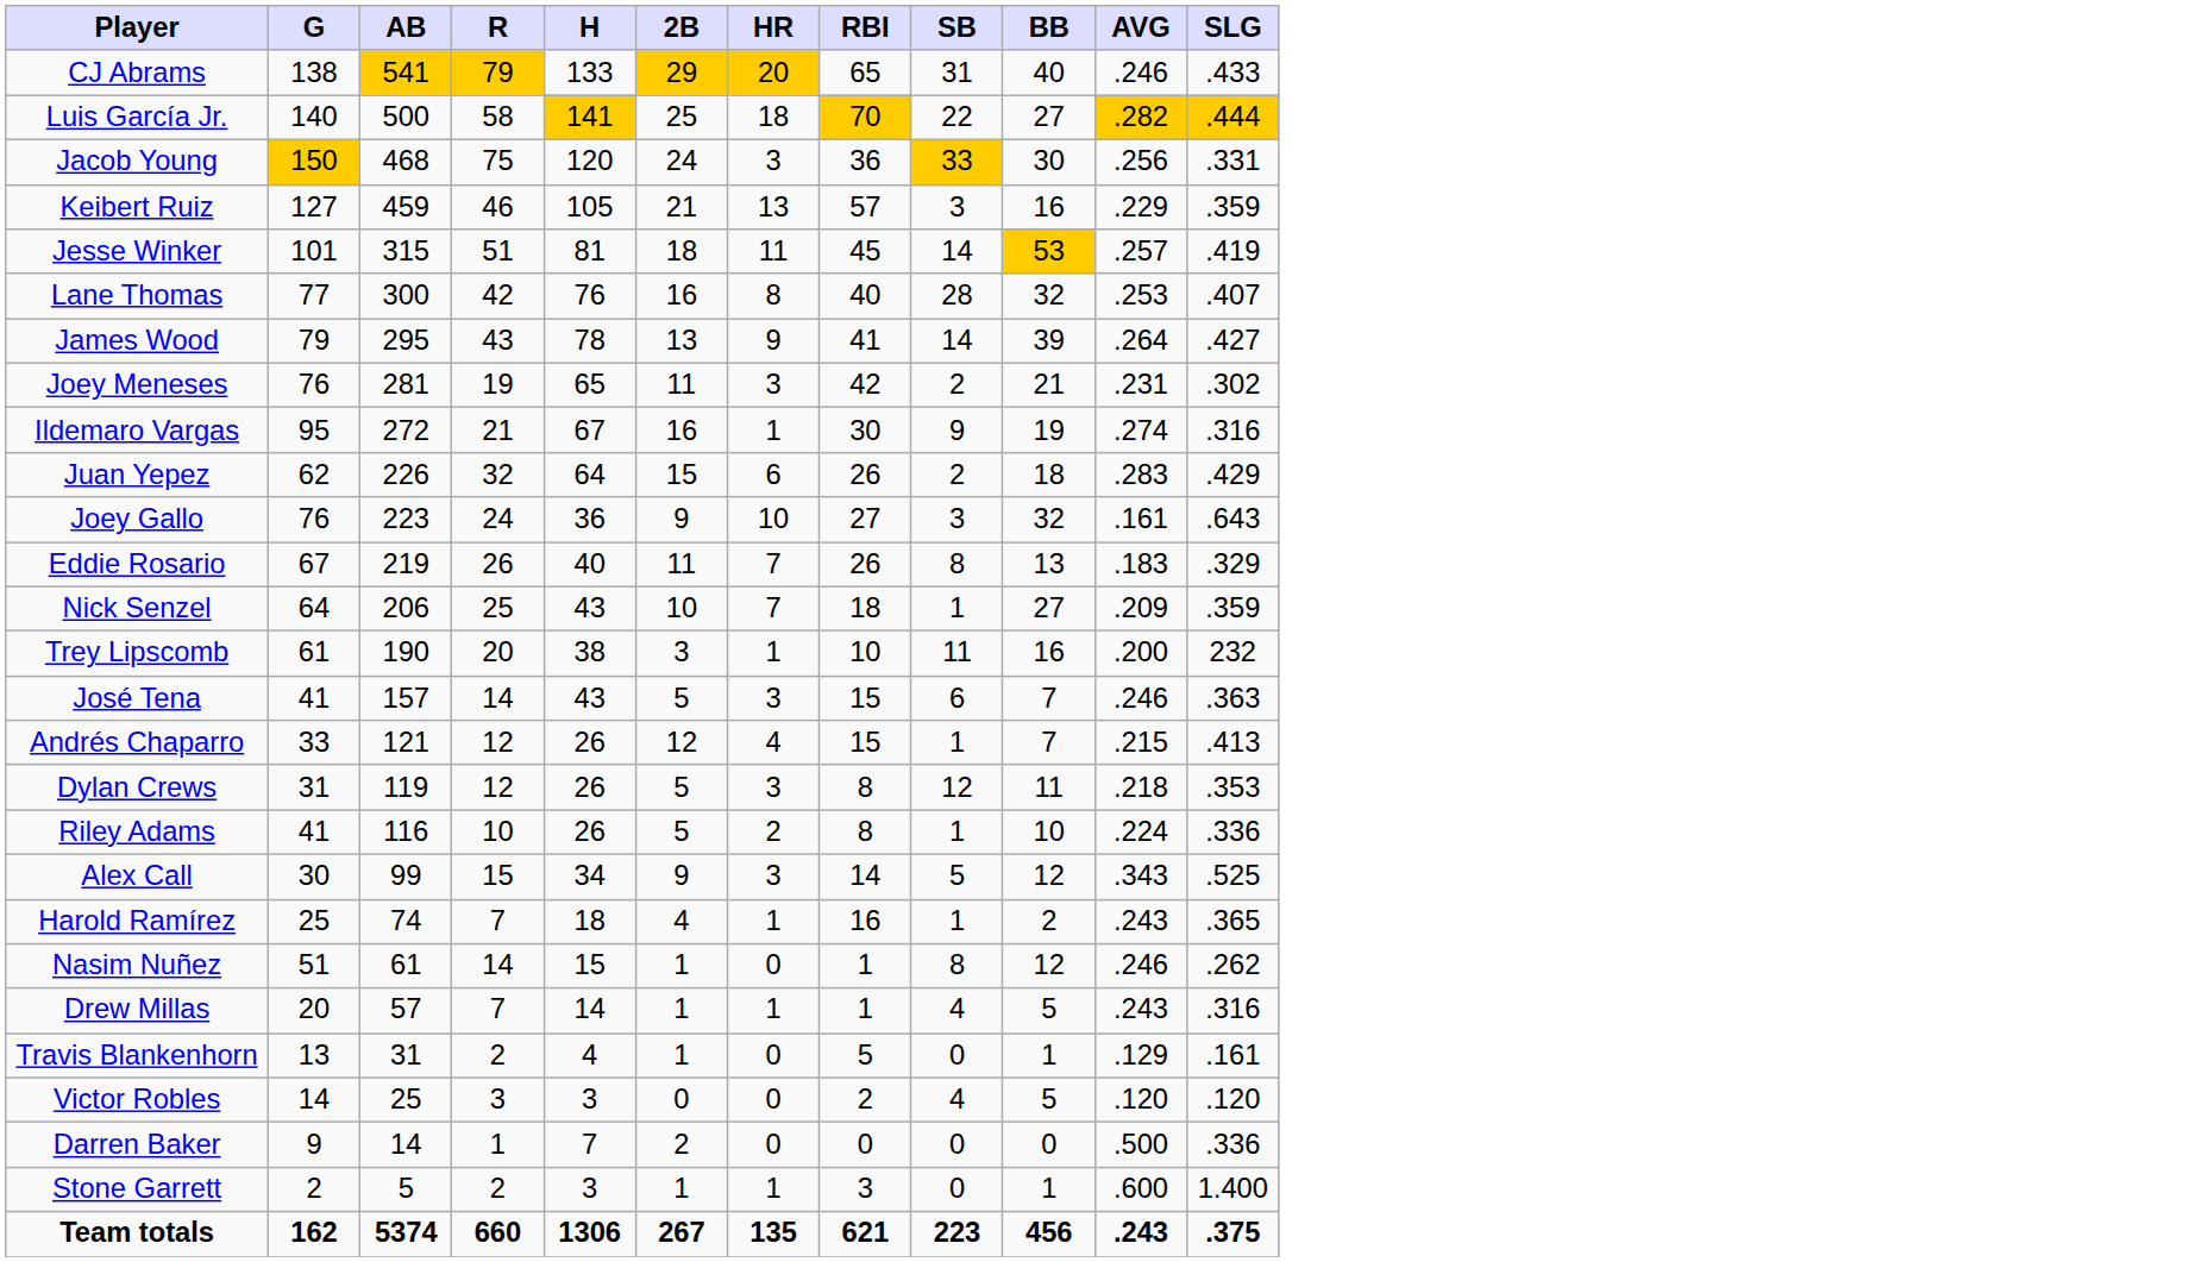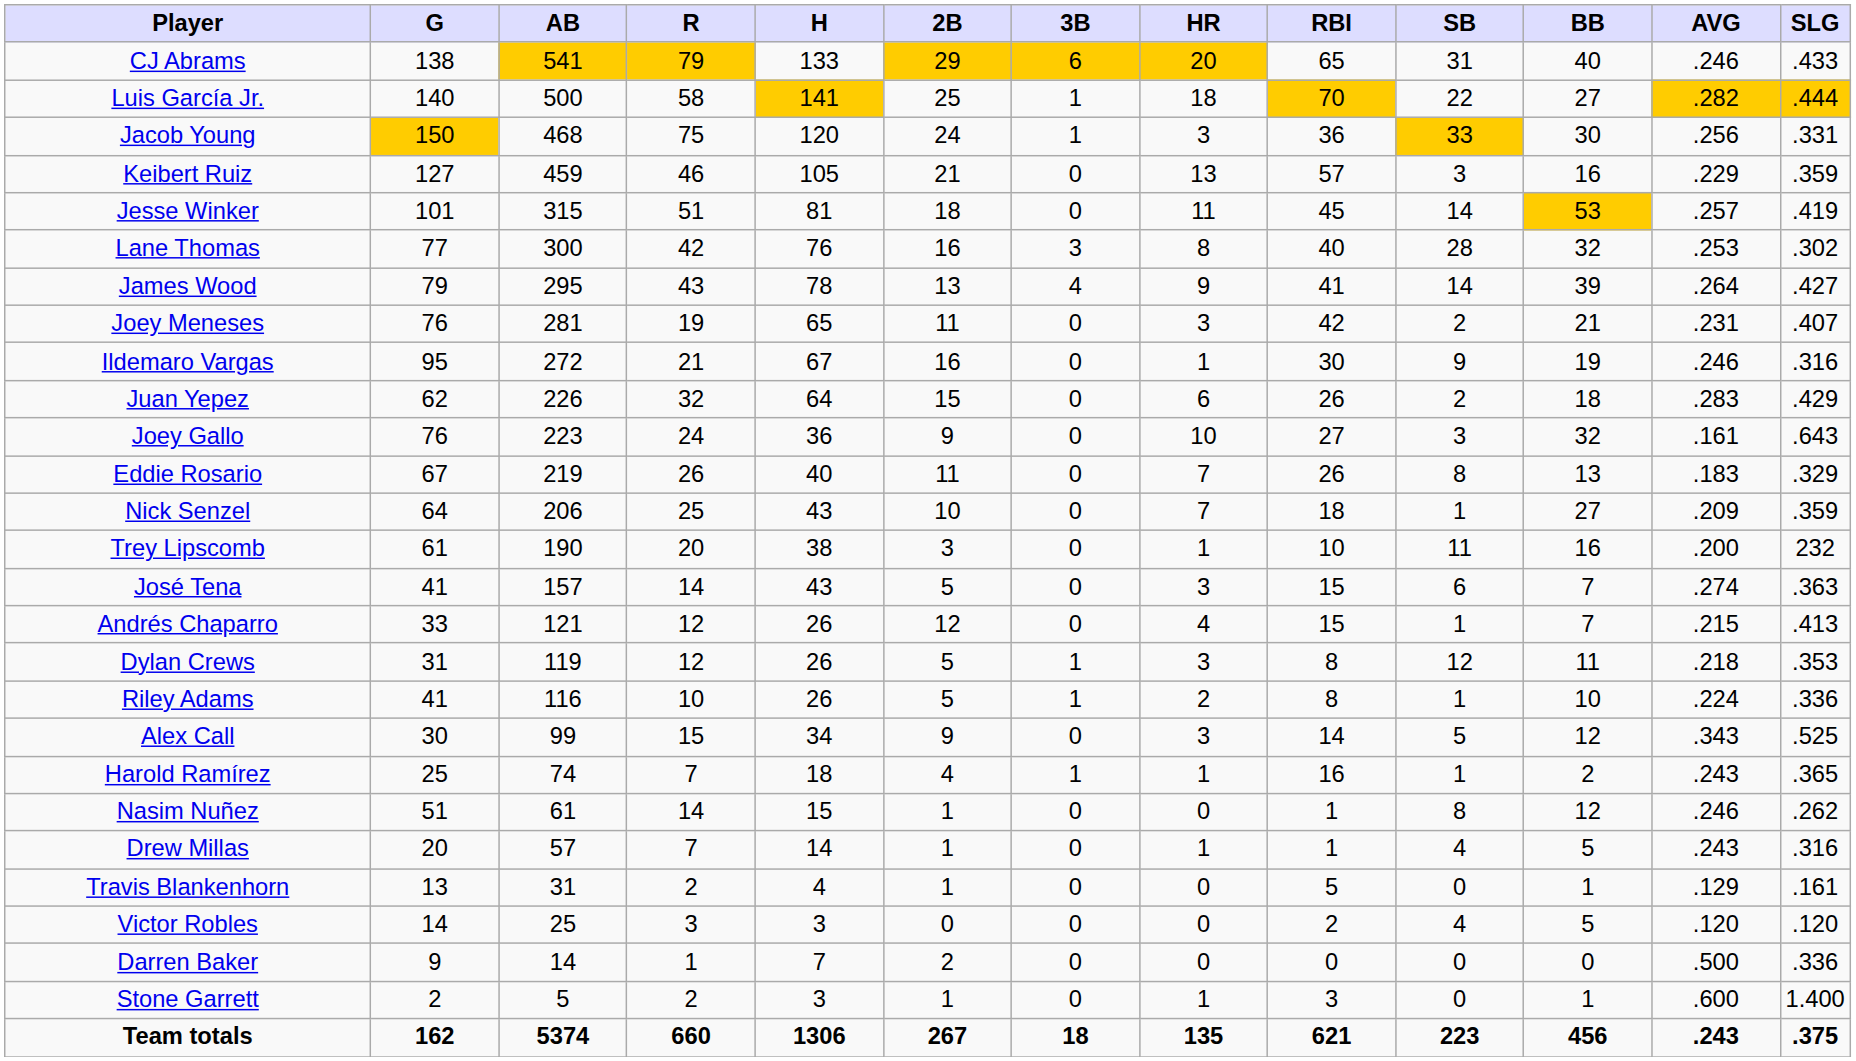 <table class="wikitable" style="text-align:center;">
 <tr>
 <th style="background:#ddf;width:20%;"><strong>Player</strong></th>
 <th style="background:#ddf;width:7%;"><strong>G</strong></th>
 <th style="background:#ddf;width:7%;"><strong>AB</strong></th>
 <th style="background:#ddf;width:7%;"><strong>R</strong></th>
 <th style="background:#ddf;width:7%;"><strong>H</strong></th>
 <th style="background:#ddf;width:7%;"><strong>2B</strong></th>
+<th style="background:#ddf;width:7%;"><strong>3B</strong></th>
 <th style="background:#ddf;width:7%;"><strong>HR</strong></th>
 <th style="background:#ddf;width:7%;"><strong>RBI</strong></th>
 <th style="background:#ddf;width:7%;"><strong>SB</strong></th>
 <th style="background:#ddf;width:7%;"><strong>BB</strong></th>
 <th style="background:#ddf;width:7%;"><strong>AVG</strong></th>
 <th style="background:#ddf;width:7%;"><strong>SLG</strong></th>
 </tr>
 <tr>
 <td><a href='#'>CJ Abrams</a></td>
 <td>138</td>
 <td bgcolor=#ffcc00>541</td>
 <td bgcolor=#ffcc00>79</td>
 <td>133</td>
 <td bgcolor=#ffcc00>29</td>
+<td bgcolor=#ffcc00>6</td>
 <td bgcolor=#ffcc00>20</td>
 <td>65</td>
 <td>31</td>
 <td>40</td>
 <td>.246</td>
 <td>.433</td>
 </tr>
 <tr>
 <td><a href='#'>Luis García Jr.</a></td>
 <td>140</td>
 <td>500</td>
 <td>58</td>
 <td bgcolor=#ffcc00>141</td>
 <td>25</td>
+<td>1</td>
 <td>18</td>
 <td bgcolor=#ffcc00>70</td>
 <td>22</td>
 <td>27</td>
 <td bgcolor=#ffcc00>.282</td>
 <td bgcolor=#ffcc00>.444</td>
 </tr>
 <tr>
 <td><a href='#'>Jacob Young</a></td>
 <td bgcolor=#ffcc00>150</td>
 <td>468</td>
 <td>75</td>
 <td>120</td>
 <td>24</td>
+<td>1</td>
 <td>3</td>
 <td>36</td>
 <td bgcolor=#ffcc00>33</td>
 <td>30</td>
 <td>.256</td>
 <td>.331</td>
 </tr>
 <tr>
 <td><a href='#'>Keibert Ruiz</a></td>
 <td>127</td>
 <td>459</td>
 <td>46</td>
 <td>105</td>
 <td>21</td>
+<td>0</td>
 <td>13</td>
 <td>57</td>
 <td>3</td>
 <td>16</td>
 <td>.229</td>
 <td>.359</td>
 </tr>
 <tr>
 <td><a href='#'>Jesse Winker</a></td>
 <td>101</td>
 <td>315</td>
 <td>51</td>
 <td>81</td>
 <td>18</td>
+<td>0</td>
 <td>11</td>
 <td>45</td>
 <td>14</td>
 <td bgcolor=#ffcc00>53</td>
 <td>.257</td>
 <td>.419</td>
 </tr>
 <tr>
 <td><a href='#'>Lane Thomas</a></td>
 <td>77</td>
 <td>300</td>
 <td>42</td>
 <td>76</td>
 <td>16</td>
+<td>3</td>
 <td>8</td>
 <td>40</td>
 <td>28</td>
 <td>32</td>
 <td>.253</td>
-<td>.407</td>
+<td>.302</td>
 </tr>
 <tr>
 <td><a href='#'>James Wood</a></td>
 <td>79</td>
 <td>295</td>
 <td>43</td>
 <td>78</td>
 <td>13</td>
+<td>4</td>
 <td>9</td>
 <td>41</td>
 <td>14</td>
 <td>39</td>
 <td>.264</td>
 <td>.427</td>
 </tr>
 <tr>
 <td><a href='#'>Joey Meneses</a></td>
 <td>76</td>
 <td>281</td>
 <td>19</td>
 <td>65</td>
 <td>11</td>
+<td>0</td>
 <td>3</td>
 <td>42</td>
 <td>2</td>
 <td>21</td>
 <td>.231</td>
-<td>.302</td>
+<td>.407</td>
 </tr>
 <tr>
 <td><a href='#'>Ildemaro Vargas</a></td>
 <td>95</td>
 <td>272</td>
 <td>21</td>
 <td>67</td>
 <td>16</td>
+<td>0</td>
 <td>1</td>
 <td>30</td>
 <td>9</td>
 <td>19</td>
-<td>.274</td>
+<td>.246</td>
 <td>.316</td>
 </tr>
 <tr>
 <td><a href='#'>Juan Yepez</a></td>
 <td>62</td>
 <td>226</td>
 <td>32</td>
 <td>64</td>
 <td>15</td>
+<td>0</td>
 <td>6</td>
 <td>26</td>
 <td>2</td>
 <td>18</td>
 <td>.283</td>
 <td>.429</td>
 </tr>
 <tr>
 <td><a href='#'>Joey Gallo</a></td>
 <td>76</td>
 <td>223</td>
 <td>24</td>
 <td>36</td>
 <td>9</td>
+<td>0</td>
 <td>10</td>
 <td>27</td>
 <td>3</td>
 <td>32</td>
 <td>.161</td>
 <td>.643</td>
 </tr>
 <tr>
 <td><a href='#'>Eddie Rosario</a></td>
 <td>67</td>
 <td>219</td>
 <td>26</td>
 <td>40</td>
 <td>11</td>
+<td>0</td>
 <td>7</td>
 <td>26</td>
 <td>8</td>
 <td>13</td>
 <td>.183</td>
 <td>.329</td>
 </tr>
 <tr>
 <td><a href='#'>Nick Senzel</a></td>
 <td>64</td>
 <td>206</td>
 <td>25</td>
 <td>43</td>
 <td>10</td>
+<td>0</td>
 <td>7</td>
 <td>18</td>
 <td>1</td>
 <td>27</td>
 <td>.209</td>
 <td>.359</td>
 </tr>
 <tr>
 <td><a href='#'>Trey Lipscomb</a></td>
 <td>61</td>
 <td>190</td>
 <td>20</td>
 <td>38</td>
 <td>3</td>
+<td>0</td>
 <td>1</td>
 <td>10</td>
 <td>11</td>
 <td>16</td>
 <td>.200</td>
 <td>232</td>
 </tr>
 <tr>
 <td><a href='#'>José Tena</a></td>
 <td>41</td>
 <td>157</td>
 <td>14</td>
 <td>43</td>
 <td>5</td>
+<td>0</td>
 <td>3</td>
 <td>15</td>
 <td>6</td>
 <td>7</td>
-<td>.246</td>
+<td>.274</td>
 <td>.363</td>
 </tr>
 <tr>
 <td><a href='#'>Andrés Chaparro</a></td>
 <td>33</td>
 <td>121</td>
 <td>12</td>
 <td>26</td>
 <td>12</td>
+<td>0</td>
 <td>4</td>
 <td>15</td>
 <td>1</td>
 <td>7</td>
 <td>.215</td>
 <td>.413</td>
 </tr>
 <tr>
 <td><a href='#'>Dylan Crews</a></td>
 <td>31</td>
 <td>119</td>
 <td>12</td>
 <td>26</td>
 <td>5</td>
+<td>1</td>
 <td>3</td>
 <td>8</td>
 <td>12</td>
 <td>11</td>
 <td>.218</td>
 <td>.353</td>
 </tr>
 <tr>
 <td><a href='#'>Riley Adams</a></td>
 <td>41</td>
 <td>116</td>
 <td>10</td>
 <td>26</td>
 <td>5</td>
+<td>1</td>
 <td>2</td>
 <td>8</td>
 <td>1</td>
 <td>10</td>
 <td>.224</td>
 <td>.336</td>
 </tr>
 <tr>
 <td><a href='#'>Alex Call</a></td>
 <td>30</td>
 <td>99</td>
 <td>15</td>
 <td>34</td>
 <td>9</td>
+<td>0</td>
 <td>3</td>
 <td>14</td>
 <td>5</td>
 <td>12</td>
 <td>.343</td>
 <td>.525</td>
 </tr>
 <tr>
 <td><a href='#'>Harold Ramírez</a></td>
 <td>25</td>
 <td>74</td>
 <td>7</td>
 <td>18</td>
 <td>4</td>
 <td>1</td>
+<td>1</td>
 <td>16</td>
 <td>1</td>
 <td>2</td>
 <td>.243</td>
 <td>.365</td>
 </tr>
 <tr>
 <td><a href='#'>Nasim Nuñez</a></td>
 <td>51</td>
 <td>61</td>
 <td>14</td>
 <td>15</td>
 <td>1</td>
 <td>0</td>
+<td>0</td>
 <td>1</td>
 <td>8</td>
 <td>12</td>
 <td>.246</td>
 <td>.262</td>
 </tr>
 <tr>
 <td><a href='#'>Drew Millas</a></td>
 <td>20</td>
 <td>57</td>
 <td>7</td>
 <td>14</td>
 <td>1</td>
+<td>0</td>
 <td>1</td>
 <td>1</td>
 <td>4</td>
 <td>5</td>
 <td>.243</td>
 <td>.316</td>
 </tr>
 <tr>
 <td><a href='#'>Travis Blankenhorn</a></td>
 <td>13</td>
 <td>31</td>
 <td>2</td>
 <td>4</td>
 <td>1</td>
 <td>0</td>
+<td>0</td>
 <td>5</td>
 <td>0</td>
 <td>1</td>
 <td>.129</td>
 <td>.161</td>
 </tr>
 <tr>
 <td><a href='#'>Victor Robles</a></td>
 <td>14</td>
 <td>25</td>
 <td>3</td>
 <td>3</td>
+<td>0</td>
 <td>0</td>
 <td>0</td>
 <td>2</td>
 <td>4</td>
 <td>5</td>
 <td>.120</td>
 <td>.120</td>
 </tr>
 <tr>
 <td><a href='#'>Darren Baker</a></td>
 <td>9</td>
 <td>14</td>
 <td>1</td>
 <td>7</td>
 <td>2</td>
 <td>0</td>
 <td>0</td>
 <td>0</td>
 <td>0</td>
+<td>0</td>
 <td>.500</td>
 <td>.336</td>
 </tr>
 <tr>
 <td><a href='#'>Stone Garrett</a></td>
 <td>2</td>
 <td>5</td>
 <td>2</td>
 <td>3</td>
 <td>1</td>
+<td>0</td>
 <td>1</td>
 <td>3</td>
 <td>0</td>
 <td>1</td>
 <td>.600</td>
 <td>1.400</td>
 </tr>
 <tr>
 <td><strong>Team totals</strong></td>
 <td><strong>162</strong></td>
 <td><strong>5374</strong></td>
 <td><strong>660</strong></td>
 <td><strong>1306</strong></td>
 <td><strong>267</strong></td>
+<td><strong>18</strong></td>
 <td><strong>135</strong></td>
 <td><strong>621</strong></td>
 <td><strong>223</strong></td>
 <td><strong>456</strong></td>
 <td><strong>.243</strong></td>
 <td><strong>.375</strong></td>
 </tr>
 </table>
